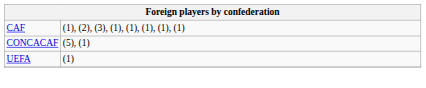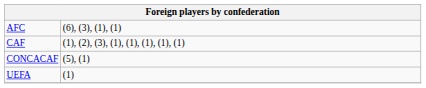 <table class="wikitable" style="font-size:90%;" width=50%>
 <tr>
 <th colspan=2 style="width:200px;">Foreign players by confederation</th>
+</tr>
+<tr>
+<td width=10%><a href='#'>AFC</a></td>
+<td> (6),   (3),  (1),  (1)</td>
 </tr>
 <tr>
 <td width=10%><a href='#'>CAF</a></td>
 <td> (1),   (2),   (3),  (1),  (1),  (1),  (1),  (1)</td>
 </tr>
 <tr>
 <td width=10%><a href='#'>CONCACAF</a></td>
 <td> (5),  (1)</td>
 </tr>
 <tr>
 <td width=10%><a href='#'>UEFA</a></td>
 <td> (1)</td>
 </tr>
 <tr>
 </tr>
 </table>
